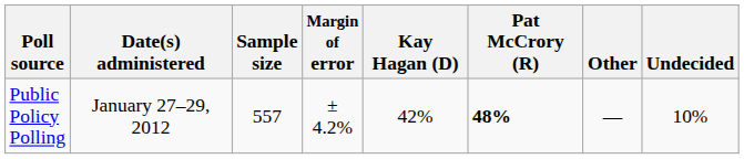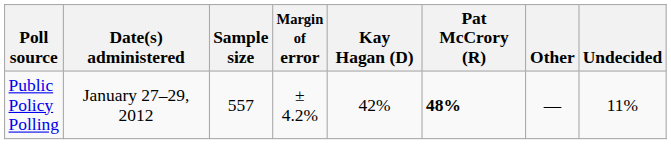 <table class="wikitable">
 <tr valign= bottom>
 <th>Poll source</th>
 <th style="width:160px;">Date(s)<br>administered</th>
 <th class=small>Sample<br>size</th>
 <th><small>Margin of</small><br>error</th>
 <th width=110px>Kay<br>Hagan (D)</th>
 <th width=110px>Pat<br>McCrory (R)</th>
 <th>Other</th>
 <th>Undecided</th>
 </tr>
 <tr>
 <td><a href='#'>Public Policy Polling</a></td>
 <td align=center>January 27–29, 2012</td>
 <td align=center>557</td>
 <td align=center>± 4.2%</td>
 <td align=center>42%</td>
 <td><strong>48%</strong></td>
 <td align=center>—</td>
-<td align=center>10%</td>
+<td align=center>11%</td>
 </tr>
 </table>
